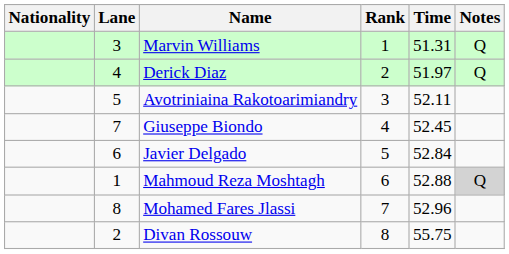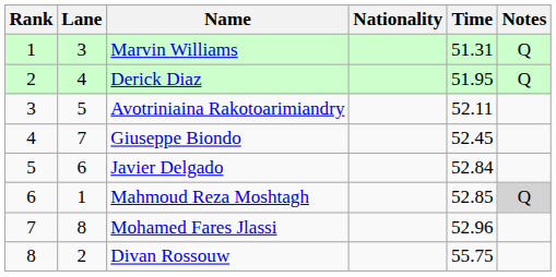 <table class="wikitable sortable" style="text-align:center">
 <tr>
-<th>Nationality</th>
+<th>Rank</th>
 <th>Lane</th>
 <th>Name</th>
-<th>Rank</th>
+<th>Nationality</th>
 <th>Time</th>
 <th>Notes</th>
 </tr>
 <tr bgcolor=ccffcc>
-<td align=left></td>
+<td>1</td>
 <td>3</td>
 <td align=left><a href='#'>Marvin Williams</a></td>
-<td>1</td>
+<td align=left></td>
 <td>51.31</td>
 <td>Q </td>
 </tr>
 <tr bgcolor=ccffcc>
-<td align=left></td>
+<td>2</td>
 <td>4</td>
 <td align=left><a href='#'>Derick Diaz</a></td>
-<td>2</td>
-<td>51.97</td>
+<td align=left></td>
+<td>51.95</td>
 <td>Q </td>
 </tr>
 <tr>
-<td align=left></td>
+<td>3</td>
 <td>5</td>
 <td align=left><a href='#'>Avotriniaina Rakotoarimiandry</a></td>
-<td>3</td>
+<td align=left></td>
 <td>52.11</td>
 <td></td>
 </tr>
 <tr>
-<td align=left></td>
+<td>4</td>
 <td>7</td>
 <td align=left><a href='#'>Giuseppe Biondo</a></td>
-<td>4</td>
+<td align=left></td>
 <td>52.45</td>
 <td></td>
 </tr>
 <tr>
-<td align=left></td>
+<td>5</td>
 <td>6</td>
 <td align=left><a href='#'>Javier Delgado</a></td>
-<td>5</td>
+<td align=left></td>
 <td>52.84</td>
 <td></td>
 </tr>
 <tr>
-<td align=left></td>
+<td>6</td>
 <td>1</td>
 <td align=left><a href='#'>Mahmoud Reza Moshtagh</a></td>
-<td>6</td>
-<td>52.88</td>
+<td align=left></td>
+<td>52.85</td>
 <td style="background: lightgrey;">Q </td>
 </tr>
 <tr>
-<td align=left></td>
+<td>7</td>
 <td>8</td>
 <td align=left><a href='#'>Mohamed Fares Jlassi</a></td>
-<td>7</td>
+<td align=left></td>
 <td>52.96</td>
 <td></td>
 </tr>
 <tr>
-<td align=left></td>
+<td>8</td>
 <td>2</td>
 <td align=left><a href='#'>Divan Rossouw</a></td>
-<td>8</td>
+<td align=left></td>
 <td>55.75</td>
 <td></td>
 </tr>
 </table>
